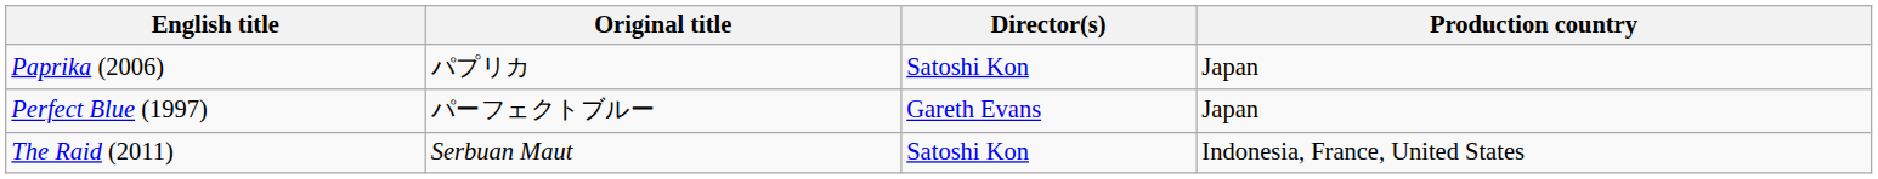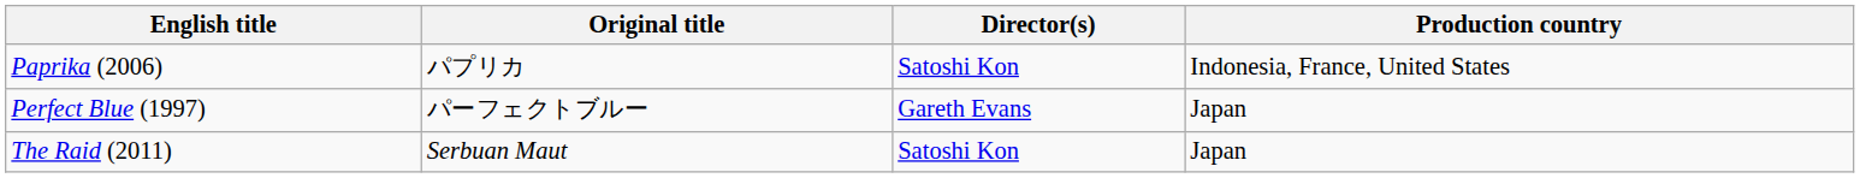 <table class="wikitable" style="width:95%; margin-bottom:2px">
 <tr>
 <th>English title</th>
 <th>Original title</th>
 <th>Director(s)</th>
 <th>Production country</th>
 </tr>
 <tr>
 <td><em><a href='#'>Paprika</a></em> (2006)</td>
 <td>パプリカ</td>
 <td><a href='#'>Satoshi Kon</a></td>
-<td>Japan</td>
+<td>Indonesia, France, United States</td>
 </tr>
 <tr>
 <td><em><a href='#'>Perfect Blue</a></em> (1997)</td>
 <td>パーフェクトブルー</td>
 <td><a href='#'>Gareth Evans</a></td>
 <td>Japan</td>
 </tr>
 <tr>
 <td><em><a href='#'>The Raid</a></em> (2011)</td>
 <td><em>Serbuan Maut</em></td>
 <td><a href='#'>Satoshi Kon</a></td>
-<td>Indonesia, France, United States</td>
+<td>Japan</td>
 </tr>
 </table>
